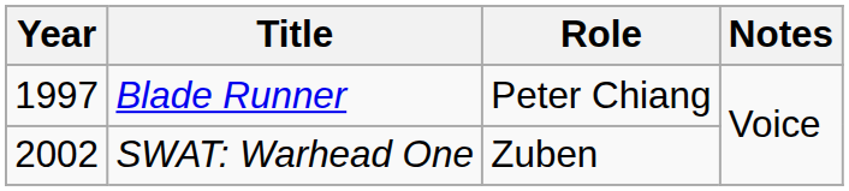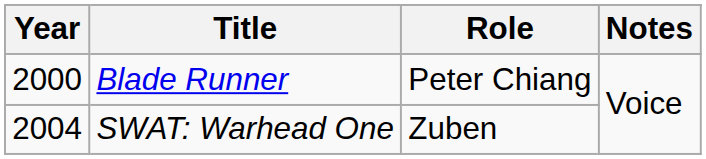 <table class="wikitable">
 <tr>
 <th>Year</th>
 <th>Title</th>
 <th>Role</th>
 <th>Notes</th>
 </tr>
 <tr>
-<td>1997</td>
+<td>2000</td>
 <td><a href='#'><em>Blade Runner</em></a></td>
 <td>Peter Chiang</td>
 <td rowspan="2">Voice</td>
 </tr>
 <tr>
-<td>2002</td>
+<td>2004</td>
 <td><em>SWAT: Warhead One</em></td>
 <td>Zuben</td>
 </tr>
 </table>
